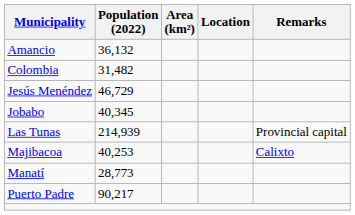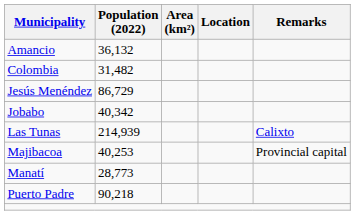 <table class="wikitable sortable">
 <tr>
 <th><a href='#'>Municipality</a></th>
 <th>Population<br>(2022)</th>
 <th>Area<br>(km²)</th>
 <th>Location</th>
 <th>Remarks</th>
 </tr>
 <tr>
 <td><a href='#'>Amancio</a></td>
 <td>36,132</td>
 <td></td>
 <td><small></small></td>
 <td></td>
 </tr>
 <tr>
 <td><a href='#'>Colombia</a></td>
 <td>31,482</td>
 <td></td>
 <td><small></small></td>
 <td></td>
 </tr>
 <tr>
 <td><a href='#'>Jesús Menéndez</a></td>
-<td>46,729</td>
+<td>86,729</td>
 <td></td>
 <td><small></small></td>
 <td></td>
 </tr>
 <tr>
 <td><a href='#'>Jobabo</a></td>
-<td>40,345</td>
+<td>40,342</td>
 <td></td>
 <td><small></small></td>
 <td></td>
 </tr>
 <tr>
 <td><a href='#'>Las Tunas</a></td>
 <td>214,939</td>
 <td></td>
 <td><small></small></td>
-<td>Provincial capital</td>
+<td><a href='#'>Calixto</a></td>
 </tr>
 <tr>
 <td><a href='#'>Majibacoa</a></td>
 <td>40,253</td>
 <td></td>
 <td><small></small></td>
-<td><a href='#'>Calixto</a></td>
+<td>Provincial capital</td>
 </tr>
 <tr>
 <td><a href='#'>Manatí</a></td>
 <td>28,773</td>
 <td></td>
 <td><small></small></td>
 <td></td>
 </tr>
 <tr>
 <td><a href='#'>Puerto Padre</a></td>
-<td>90,217</td>
+<td>90,218</td>
 <td></td>
 <td><small></small></td>
 <td></td>
 </tr>
 <tr>
 <td colspan="5"></td>
 </tr>
 </table>
